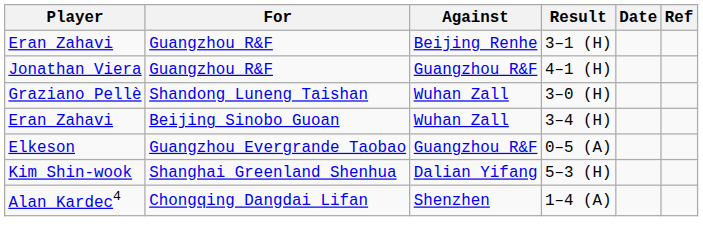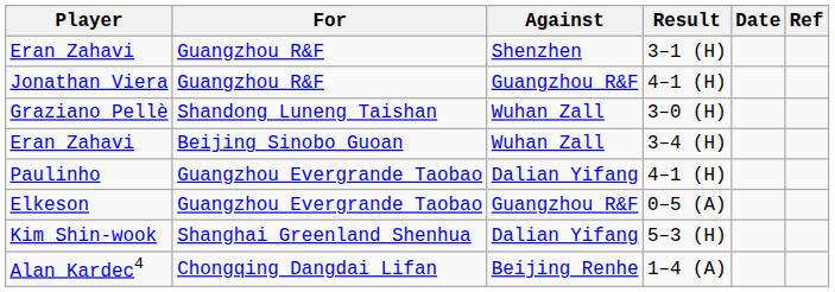 <table class="wikitable">
 <tr>
 <th>Player</th>
 <th>For</th>
 <th>Against</th>
 <th style="text-align:center">Result</th>
 <th>Date</th>
 <th>Ref</th>
 </tr>
 <tr>
 <td> <a href='#'>Eran Zahavi</a></td>
 <td><a href='#'>Guangzhou R&F</a></td>
-<td><a href='#'>Beijing Renhe</a></td>
+<td><a href='#'>Shenzhen</a></td>
 <td align="center">3–1 (H)</td>
 <td></td>
 <td></td>
 </tr>
 <tr>
 <td> <a href='#'>Jonathan Viera</a></td>
 <td><a href='#'>Guangzhou R&F</a></td>
 <td><a href='#'>Guangzhou R&F</a></td>
 <td align="center">4–1 (H)</td>
 <td></td>
 <td></td>
 </tr>
 <tr>
 <td> <a href='#'>Graziano Pellè</a></td>
 <td><a href='#'>Shandong Luneng Taishan</a></td>
 <td><a href='#'>Wuhan Zall</a></td>
 <td align="center">3–0 (H)</td>
 <td></td>
 <td></td>
 </tr>
 <tr>
 <td> <a href='#'>Eran Zahavi</a></td>
 <td><a href='#'>Beijing Sinobo Guoan</a></td>
 <td><a href='#'>Wuhan Zall</a></td>
 <td align="center">3–4 (H)</td>
 <td></td>
 <td></td>
 </tr>
 <tr>
+<td> <a href='#'>Paulinho</a></td>
+<td><a href='#'>Guangzhou Evergrande Taobao</a></td>
+<td><a href='#'>Dalian Yifang</a></td>
+<td align="center">4–1 (H)</td>
+<td></td>
+<td></td>
+</tr>
+<tr>
 <td> <a href='#'>Elkeson</a></td>
 <td><a href='#'>Guangzhou Evergrande Taobao</a></td>
 <td><a href='#'>Guangzhou R&F</a></td>
 <td align="center">0–5 (A)</td>
 <td></td>
 <td></td>
 </tr>
 <tr>
 <td> <a href='#'>Kim Shin-wook</a></td>
 <td><a href='#'>Shanghai Greenland Shenhua</a></td>
 <td><a href='#'>Dalian Yifang</a></td>
 <td align="center">5–3 (H)</td>
 <td></td>
 <td></td>
 </tr>
 <tr>
 <td> <a href='#'>Alan Kardec</a><sup>4</sup></td>
 <td><a href='#'>Chongqing Dangdai Lifan</a></td>
-<td><a href='#'>Shenzhen</a></td>
+<td><a href='#'>Beijing Renhe</a></td>
 <td align="center">1–4 (A)</td>
 <td></td>
 <td></td>
 </tr>
 </table>
